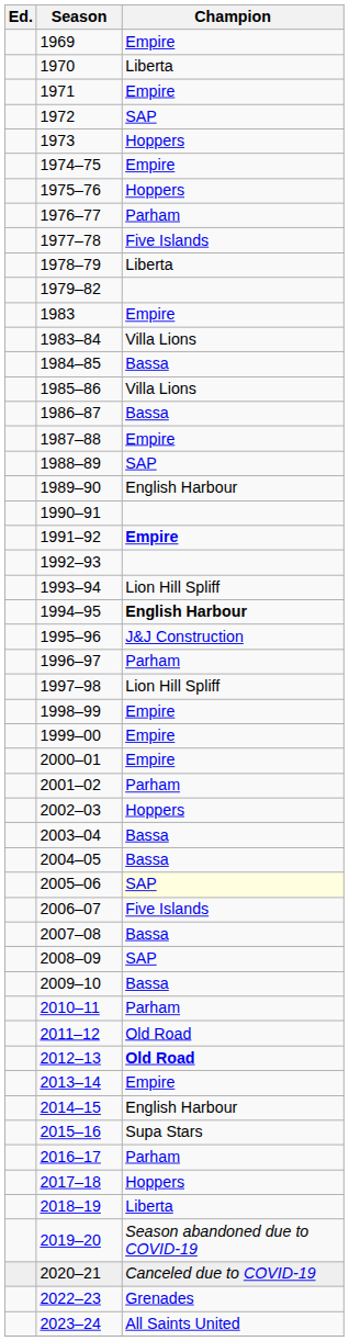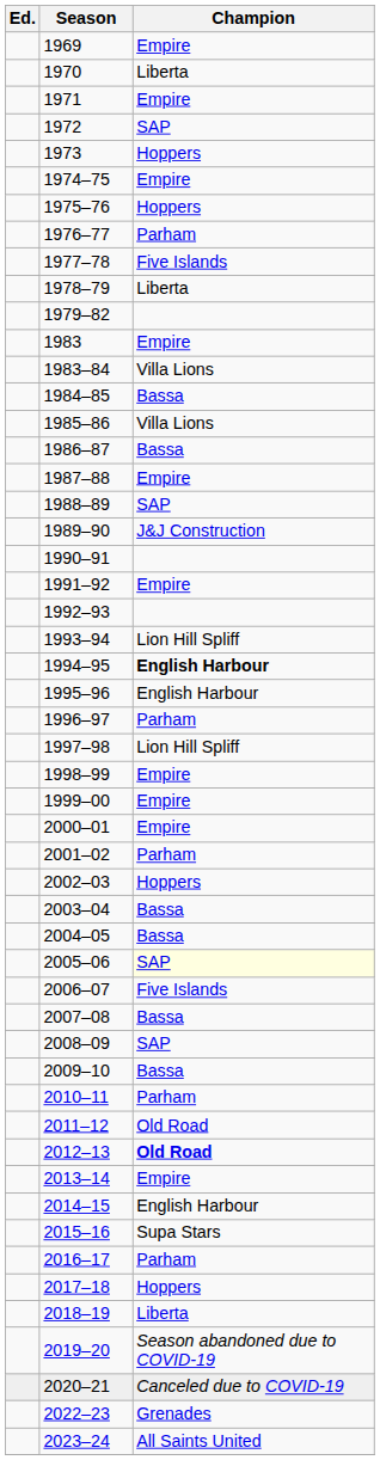 <table class="wikitable sortable">
 <tr>
 <th width=px>Ed.</th>
 <th width=80px>Season</th>
 <th width=220px>Champion</th>
 </tr>
 <tr>
 <td></td>
 <td>1969</td>
 <td><a href='#'>Empire</a></td>
 </tr>
 <tr>
 <td></td>
 <td>1970</td>
 <td>Liberta</td>
 </tr>
 <tr>
 <td></td>
 <td>1971</td>
 <td><a href='#'>Empire</a></td>
 </tr>
 <tr>
 <td></td>
 <td>1972</td>
 <td><a href='#'>SAP</a></td>
 </tr>
 <tr>
 <td></td>
 <td>1973</td>
 <td><a href='#'>Hoppers</a></td>
 </tr>
 <tr>
 <td></td>
 <td>1974–75</td>
 <td><a href='#'>Empire</a></td>
 </tr>
 <tr>
 <td></td>
 <td>1975–76</td>
 <td><a href='#'>Hoppers</a></td>
 </tr>
 <tr>
 <td></td>
 <td>1976–77</td>
 <td><a href='#'>Parham</a></td>
 </tr>
 <tr>
 <td></td>
 <td>1977–78</td>
 <td><a href='#'>Five Islands</a></td>
 </tr>
 <tr>
 <td></td>
 <td>1978–79</td>
 <td>Liberta</td>
 </tr>
 <tr>
 <td></td>
 <td>1979–82</td>
 <td></td>
 </tr>
 <tr>
 <td></td>
 <td>1983</td>
 <td><a href='#'>Empire</a></td>
 </tr>
 <tr>
 <td></td>
 <td>1983–84</td>
 <td>Villa Lions</td>
 </tr>
 <tr>
 <td></td>
 <td>1984–85</td>
 <td><a href='#'>Bassa</a></td>
 </tr>
 <tr>
 <td></td>
 <td>1985–86</td>
 <td>Villa Lions</td>
 </tr>
 <tr>
 <td></td>
 <td>1986–87</td>
 <td><a href='#'>Bassa</a></td>
 </tr>
 <tr>
 <td></td>
 <td>1987–88</td>
 <td><a href='#'>Empire</a></td>
 </tr>
 <tr>
 <td></td>
 <td>1988–89</td>
 <td><a href='#'>SAP</a></td>
 </tr>
 <tr>
 <td></td>
 <td>1989–90</td>
-<td>English Harbour</td>
+<td><a href='#'>J&J Construction</a></td>
 </tr>
 <tr>
 <td></td>
 <td>1990–91</td>
 <td></td>
 </tr>
 <tr>
 <td></td>
 <td>1991–92</td>
-<td><strong><a href='#'>Empire</a></strong></td>
+<td><a href='#'>Empire</a></td>
 </tr>
 <tr>
 <td></td>
 <td>1992–93</td>
 <td></td>
 </tr>
 <tr>
 <td></td>
 <td>1993–94</td>
 <td>Lion Hill Spliff</td>
 </tr>
 <tr>
 <td></td>
 <td>1994–95</td>
 <td><strong>English Harbour</strong></td>
 </tr>
 <tr>
 <td></td>
 <td>1995–96</td>
-<td><a href='#'>J&J Construction</a></td>
+<td>English Harbour</td>
 </tr>
 <tr>
 <td></td>
 <td>1996–97</td>
 <td><a href='#'>Parham</a></td>
 </tr>
 <tr>
 <td></td>
 <td>1997–98</td>
 <td>Lion Hill Spliff</td>
 </tr>
 <tr>
 <td></td>
 <td>1998–99</td>
 <td><a href='#'>Empire</a></td>
 </tr>
 <tr>
 <td></td>
 <td>1999–00</td>
 <td><a href='#'>Empire</a></td>
 </tr>
 <tr>
 <td></td>
 <td>2000–01</td>
 <td><a href='#'>Empire</a></td>
 </tr>
 <tr>
 <td></td>
 <td>2001–02</td>
 <td><a href='#'>Parham</a></td>
 </tr>
 <tr>
 <td></td>
 <td>2002–03</td>
 <td><a href='#'>Hoppers</a></td>
 </tr>
 <tr>
 <td></td>
 <td>2003–04</td>
 <td><a href='#'>Bassa</a></td>
 </tr>
 <tr>
 <td></td>
 <td>2004–05</td>
 <td><a href='#'>Bassa</a></td>
 </tr>
 <tr>
 <td></td>
 <td>2005–06</td>
 <td style="background: lightyellow;"><a href='#'>SAP</a></td>
 </tr>
 <tr>
 <td></td>
 <td>2006–07</td>
 <td><a href='#'>Five Islands</a></td>
 </tr>
 <tr>
 <td></td>
 <td>2007–08</td>
 <td><a href='#'>Bassa</a></td>
 </tr>
 <tr>
 <td></td>
 <td>2008–09</td>
 <td><a href='#'>SAP</a></td>
 </tr>
 <tr>
 <td></td>
 <td>2009–10</td>
 <td><a href='#'>Bassa</a></td>
 </tr>
 <tr>
 <td></td>
 <td><a href='#'>2010–11</a></td>
 <td><a href='#'>Parham</a></td>
 </tr>
 <tr>
 <td></td>
 <td><a href='#'>2011–12</a></td>
 <td><a href='#'>Old Road</a></td>
 </tr>
 <tr>
 <td></td>
 <td><a href='#'>2012–13</a></td>
 <td><strong><a href='#'>Old Road</a></strong></td>
 </tr>
 <tr>
 <td></td>
 <td><a href='#'>2013–14</a></td>
 <td><a href='#'>Empire</a></td>
 </tr>
 <tr>
 <td></td>
 <td><a href='#'>2014–15</a></td>
 <td>English Harbour</td>
 </tr>
 <tr>
 <td></td>
 <td><a href='#'>2015–16</a></td>
 <td>Supa Stars</td>
 </tr>
 <tr>
 <td></td>
 <td><a href='#'>2016–17</a></td>
 <td><a href='#'>Parham</a></td>
 </tr>
 <tr>
 <td></td>
 <td><a href='#'>2017–18</a></td>
 <td><a href='#'>Hoppers</a></td>
 </tr>
 <tr>
 <td></td>
 <td><a href='#'>2018–19</a></td>
 <td><a href='#'>Liberta</a></td>
 </tr>
 <tr>
 <td></td>
 <td><a href='#'>2019–20</a></td>
 <td colspan="2"><em>Season abandoned due to <a href='#'>COVID-19</a></em></td>
 </tr>
 <tr bgcolor=#efefef>
 <td></td>
 <td>2020–21</td>
 <td colspan="2"><em>Canceled due to <a href='#'>COVID-19</a></em></td>
 </tr>
 <tr>
 <td></td>
 <td><a href='#'>2022–23</a></td>
 <td><a href='#'>Grenades</a></td>
 </tr>
 <tr>
 <td></td>
 <td><a href='#'>2023–24</a></td>
 <td><a href='#'>All Saints United</a></td>
 </tr>
 <tr>
 </tr>
 </table>
